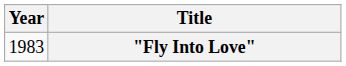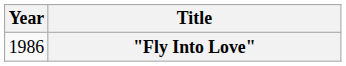 <table class="wikitable plainrowheaders">
 <tr>
 <th scope="col">Year</th>
 <th scope="col" style="width:16em;">Title</th>
 </tr>
 <tr>
-<td>1983</td>
+<td>1986</td>
 <th scope="row">"Fly Into Love"</th>
 </tr>
 </table>
